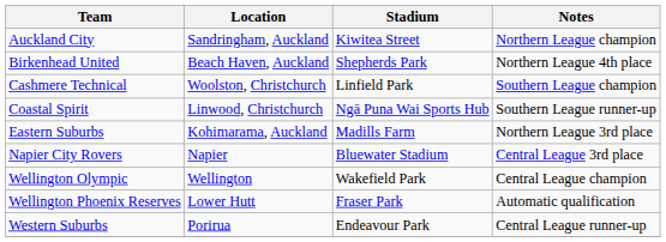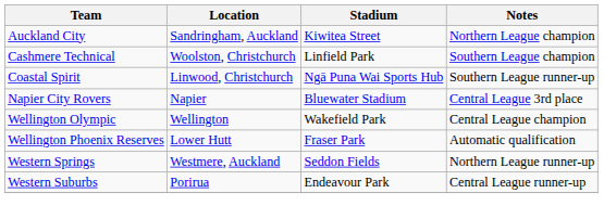 <table class="wikitable sortable">
 <tr>
 <th>Team</th>
 <th>Location</th>
 <th>Stadium</th>
 <th>Notes</th>
 </tr>
 <tr>
 <td><a href='#'>Auckland City</a></td>
 <td><a href='#'>Sandringham</a>, <a href='#'>Auckland</a></td>
 <td><a href='#'>Kiwitea Street</a></td>
 <td><a href='#'>Northern League</a> champion</td>
 </tr>
 <tr>
-<td><a href='#'>Birkenhead United</a></td>
-<td><a href='#'>Beach Haven</a>, <a href='#'>Auckland</a></td>
-<td><a href='#'>Shepherds Park</a></td>
-<td>Northern League 4th place</td>
-</tr>
-<tr>
 <td><a href='#'>Cashmere Technical</a></td>
 <td><a href='#'>Woolston</a>, <a href='#'>Christchurch</a></td>
 <td>Linfield Park</td>
 <td><a href='#'>Southern League</a> champion</td>
 </tr>
 <tr>
 <td><a href='#'>Coastal Spirit</a></td>
 <td><a href='#'>Linwood</a>, <a href='#'>Christchurch</a></td>
 <td><a href='#'>Ngā Puna Wai Sports Hub</a></td>
 <td>Southern League runner-up</td>
-</tr>
-<tr>
-<td><a href='#'>Eastern Suburbs</a></td>
-<td><a href='#'>Kohimarama</a>, <a href='#'>Auckland</a></td>
-<td><a href='#'>Madills Farm</a></td>
-<td>Northern League 3rd place</td>
 </tr>
 <tr>
 <td><a href='#'>Napier City Rovers</a></td>
 <td><a href='#'>Napier</a></td>
 <td><a href='#'>Bluewater Stadium</a></td>
 <td><a href='#'>Central League</a> 3rd place</td>
 </tr>
 <tr>
 <td><a href='#'>Wellington Olympic</a></td>
 <td><a href='#'>Wellington</a></td>
 <td>Wakefield Park</td>
 <td>Central League champion</td>
 </tr>
 <tr>
 <td><a href='#'>Wellington Phoenix Reserves</a></td>
 <td><a href='#'>Lower Hutt</a></td>
 <td><a href='#'>Fraser Park</a></td>
 <td>Automatic qualification</td>
 </tr>
 <tr>
+<td><a href='#'>Western Springs</a></td>
+<td><a href='#'>Westmere</a>, <a href='#'>Auckland</a></td>
+<td><a href='#'>Seddon Fields</a></td>
+<td>Northern League runner-up</td>
+</tr>
+<tr>
 <td><a href='#'>Western Suburbs</a></td>
 <td><a href='#'>Porirua</a></td>
 <td>Endeavour Park</td>
 <td>Central League runner-up</td>
 </tr>
 <tr>
 </tr>
 </table>
